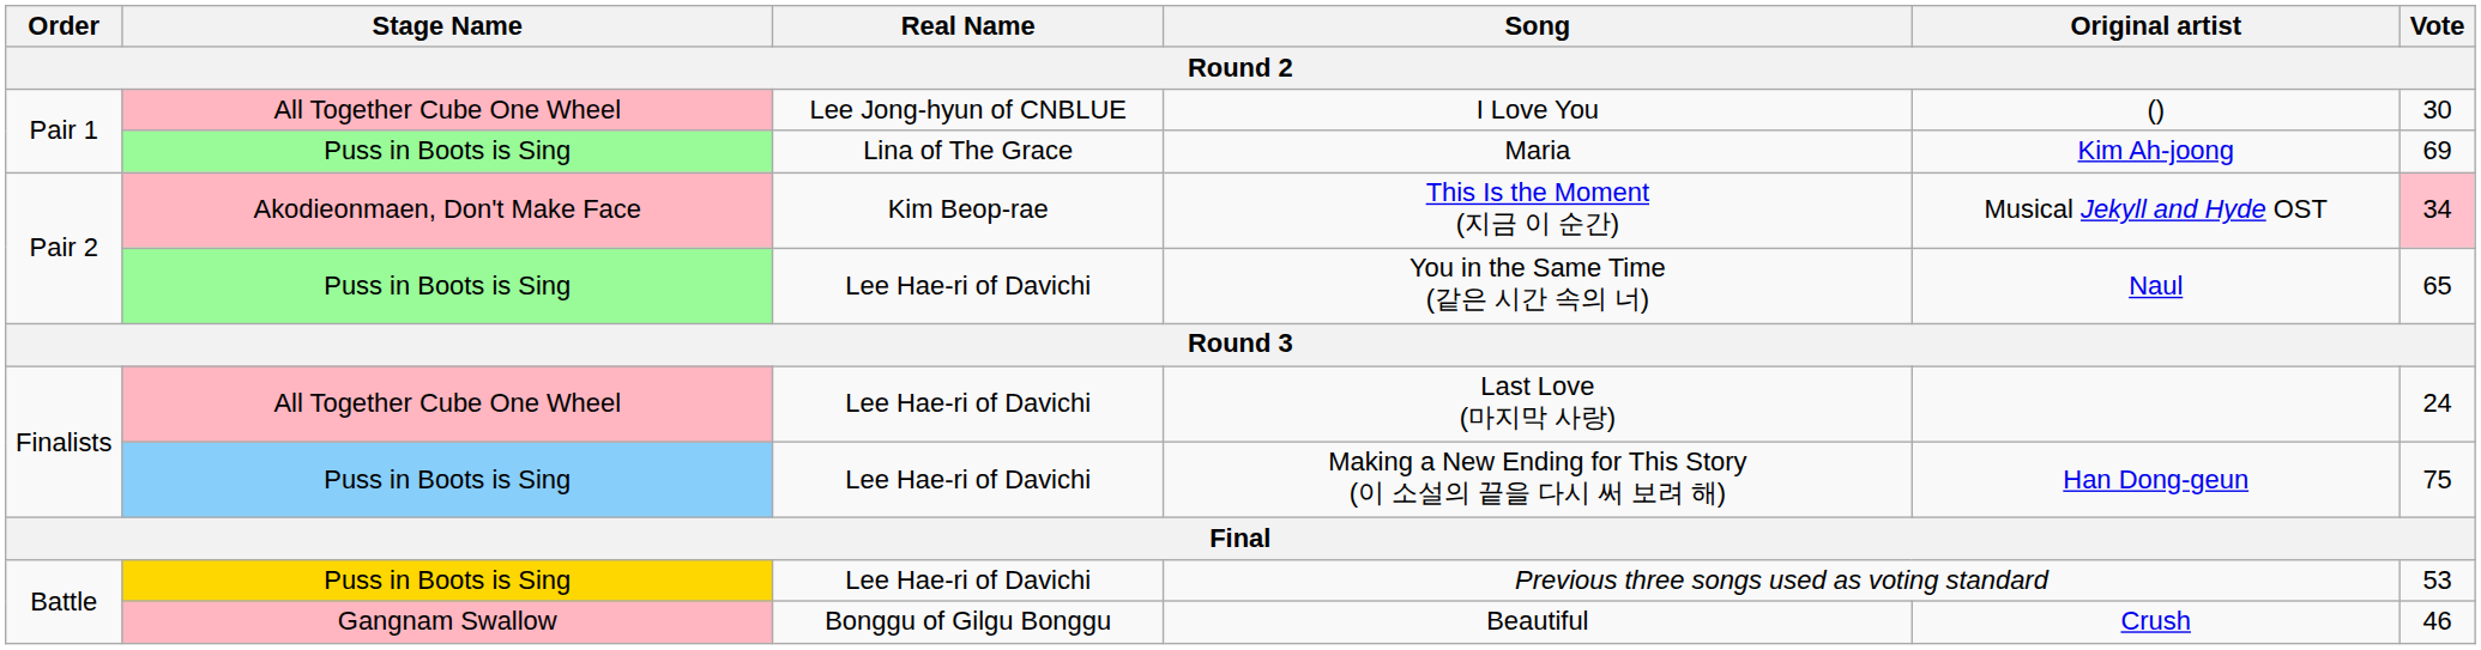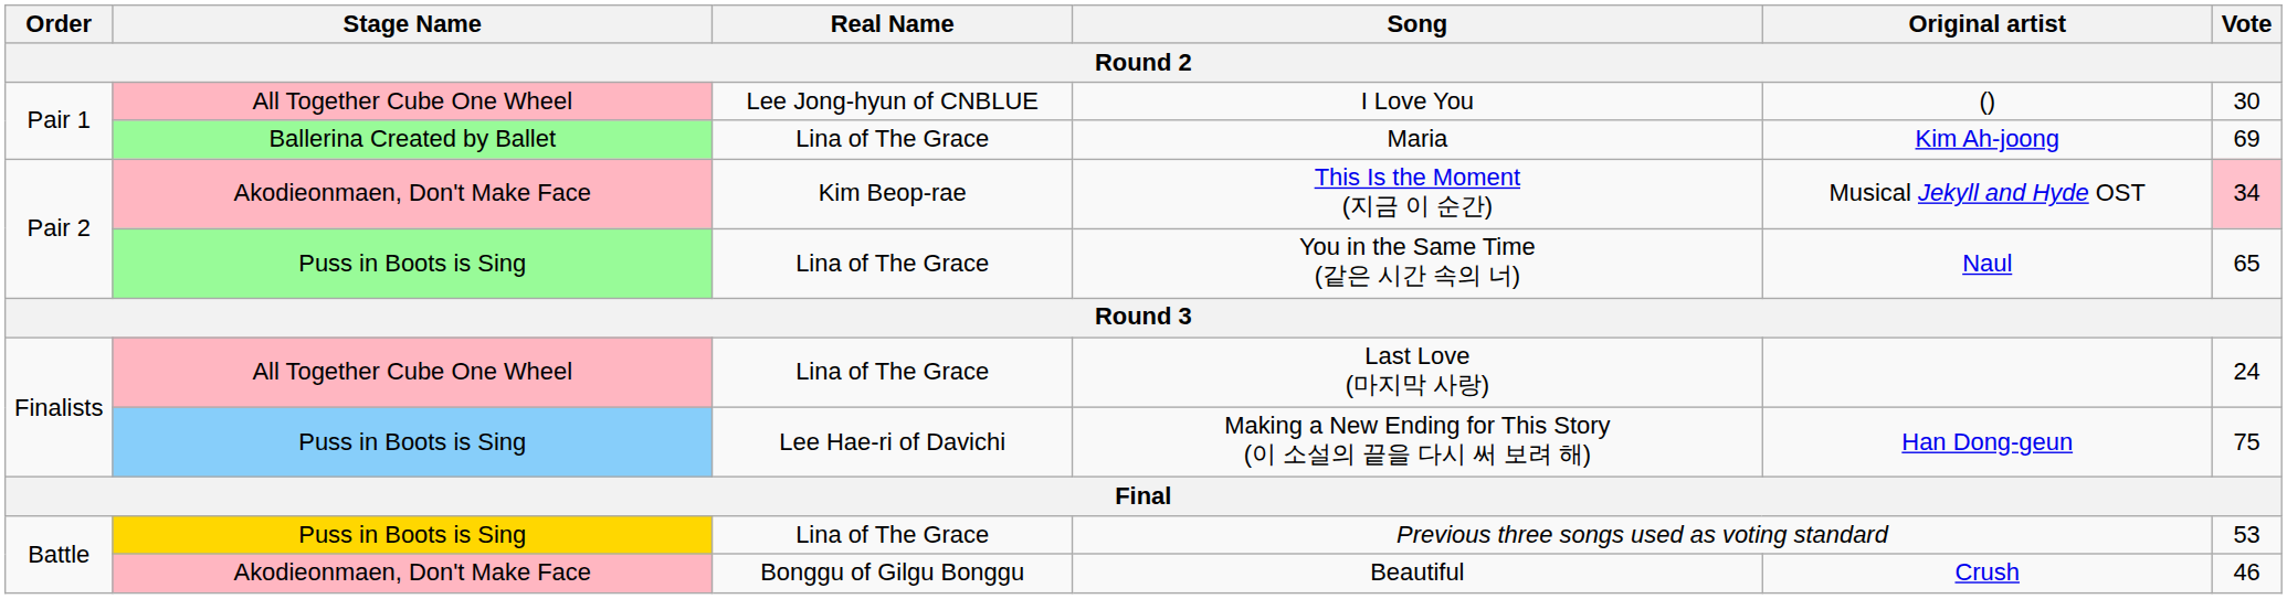 <table class="wikitable" style="text-align:center; width:95%;">
 <tr>
 <th style="width:1%;">Order</th>
 <th style="width:20%;">Stage Name</th>
 <th style="width:12%;">Real Name</th>
 <th style="width:23%;">Song</th>
 <th style="width:15%;">Original artist</th>
 <th style="width:1%;">Vote</th>
 </tr>
 <tr>
 <th colspan=6>Round 2</th>
 </tr>
 <tr>
 <td rowspan=2>Pair 1</td>
 <td bgcolor="lightpink">All Together Cube One Wheel</td>
 <td>Lee Jong-hyun of CNBLUE</td>
 <td>I Love You</td>
 <td> ()</td>
 <td>30</td>
 </tr>
 <tr>
-<td bgcolor="palegreen">Puss in Boots is Sing</td>
+<td bgcolor="palegreen">Ballerina Created by Ballet</td>
 <td>Lina of The Grace</td>
 <td>Maria</td>
 <td><a href='#'>Kim Ah-joong</a></td>
 <td>69</td>
 </tr>
 <tr>
 <td rowspan=2>Pair 2</td>
 <td bgcolor="lightpink">Akodieonmaen, Don't Make Face</td>
 <td>Kim Beop-rae</td>
 <td><a href='#'>This Is the Moment</a> <br>(지금 이 순간)</td>
 <td>Musical <em><a href='#'>Jekyll and Hyde</a></em> OST</td>
 <td style="background: pink;">34</td>
 </tr>
 <tr>
 <td bgcolor="palegreen">Puss in Boots is Sing</td>
-<td>Lee Hae-ri of Davichi</td>
+<td>Lina of The Grace</td>
 <td>You in the Same Time<br>(같은 시간 속의 너)</td>
 <td><a href='#'>Naul</a></td>
 <td>65</td>
 </tr>
 <tr>
 <th colspan=6>Round 3</th>
 </tr>
 <tr>
 <td rowspan=2>Finalists</td>
 <td bgcolor="lightpink">All Together Cube One Wheel</td>
-<td>Lee Hae-ri of Davichi</td>
+<td>Lina of The Grace</td>
 <td>Last Love<br>(마지막 사랑)</td>
 <td></td>
 <td>24</td>
 </tr>
 <tr>
 <td bgcolor="lightskyblue">Puss in Boots is Sing</td>
 <td>Lee Hae-ri of Davichi</td>
 <td>Making a New Ending for This Story<br>(이 소설의 끝을 다시 써 보려 해)</td>
 <td><a href='#'>Han Dong-geun</a></td>
 <td>75</td>
 </tr>
 <tr>
 <th colspan=6>Final</th>
 </tr>
 <tr>
 <td rowspan=2>Battle</td>
 <td bgcolor="gold">Puss in Boots is Sing</td>
-<td>Lee Hae-ri of Davichi</td>
+<td>Lina of The Grace</td>
 <td colspan=2><em>Previous three songs used as voting standard</em></td>
 <td>53</td>
 </tr>
 <tr>
-<td bgcolor="lightpink">Gangnam Swallow</td>
+<td bgcolor="lightpink">Akodieonmaen, Don't Make Face</td>
 <td>Bonggu of Gilgu Bonggu</td>
 <td>Beautiful</td>
 <td><a href='#'>Crush</a></td>
 <td>46</td>
 </tr>
 </table>
